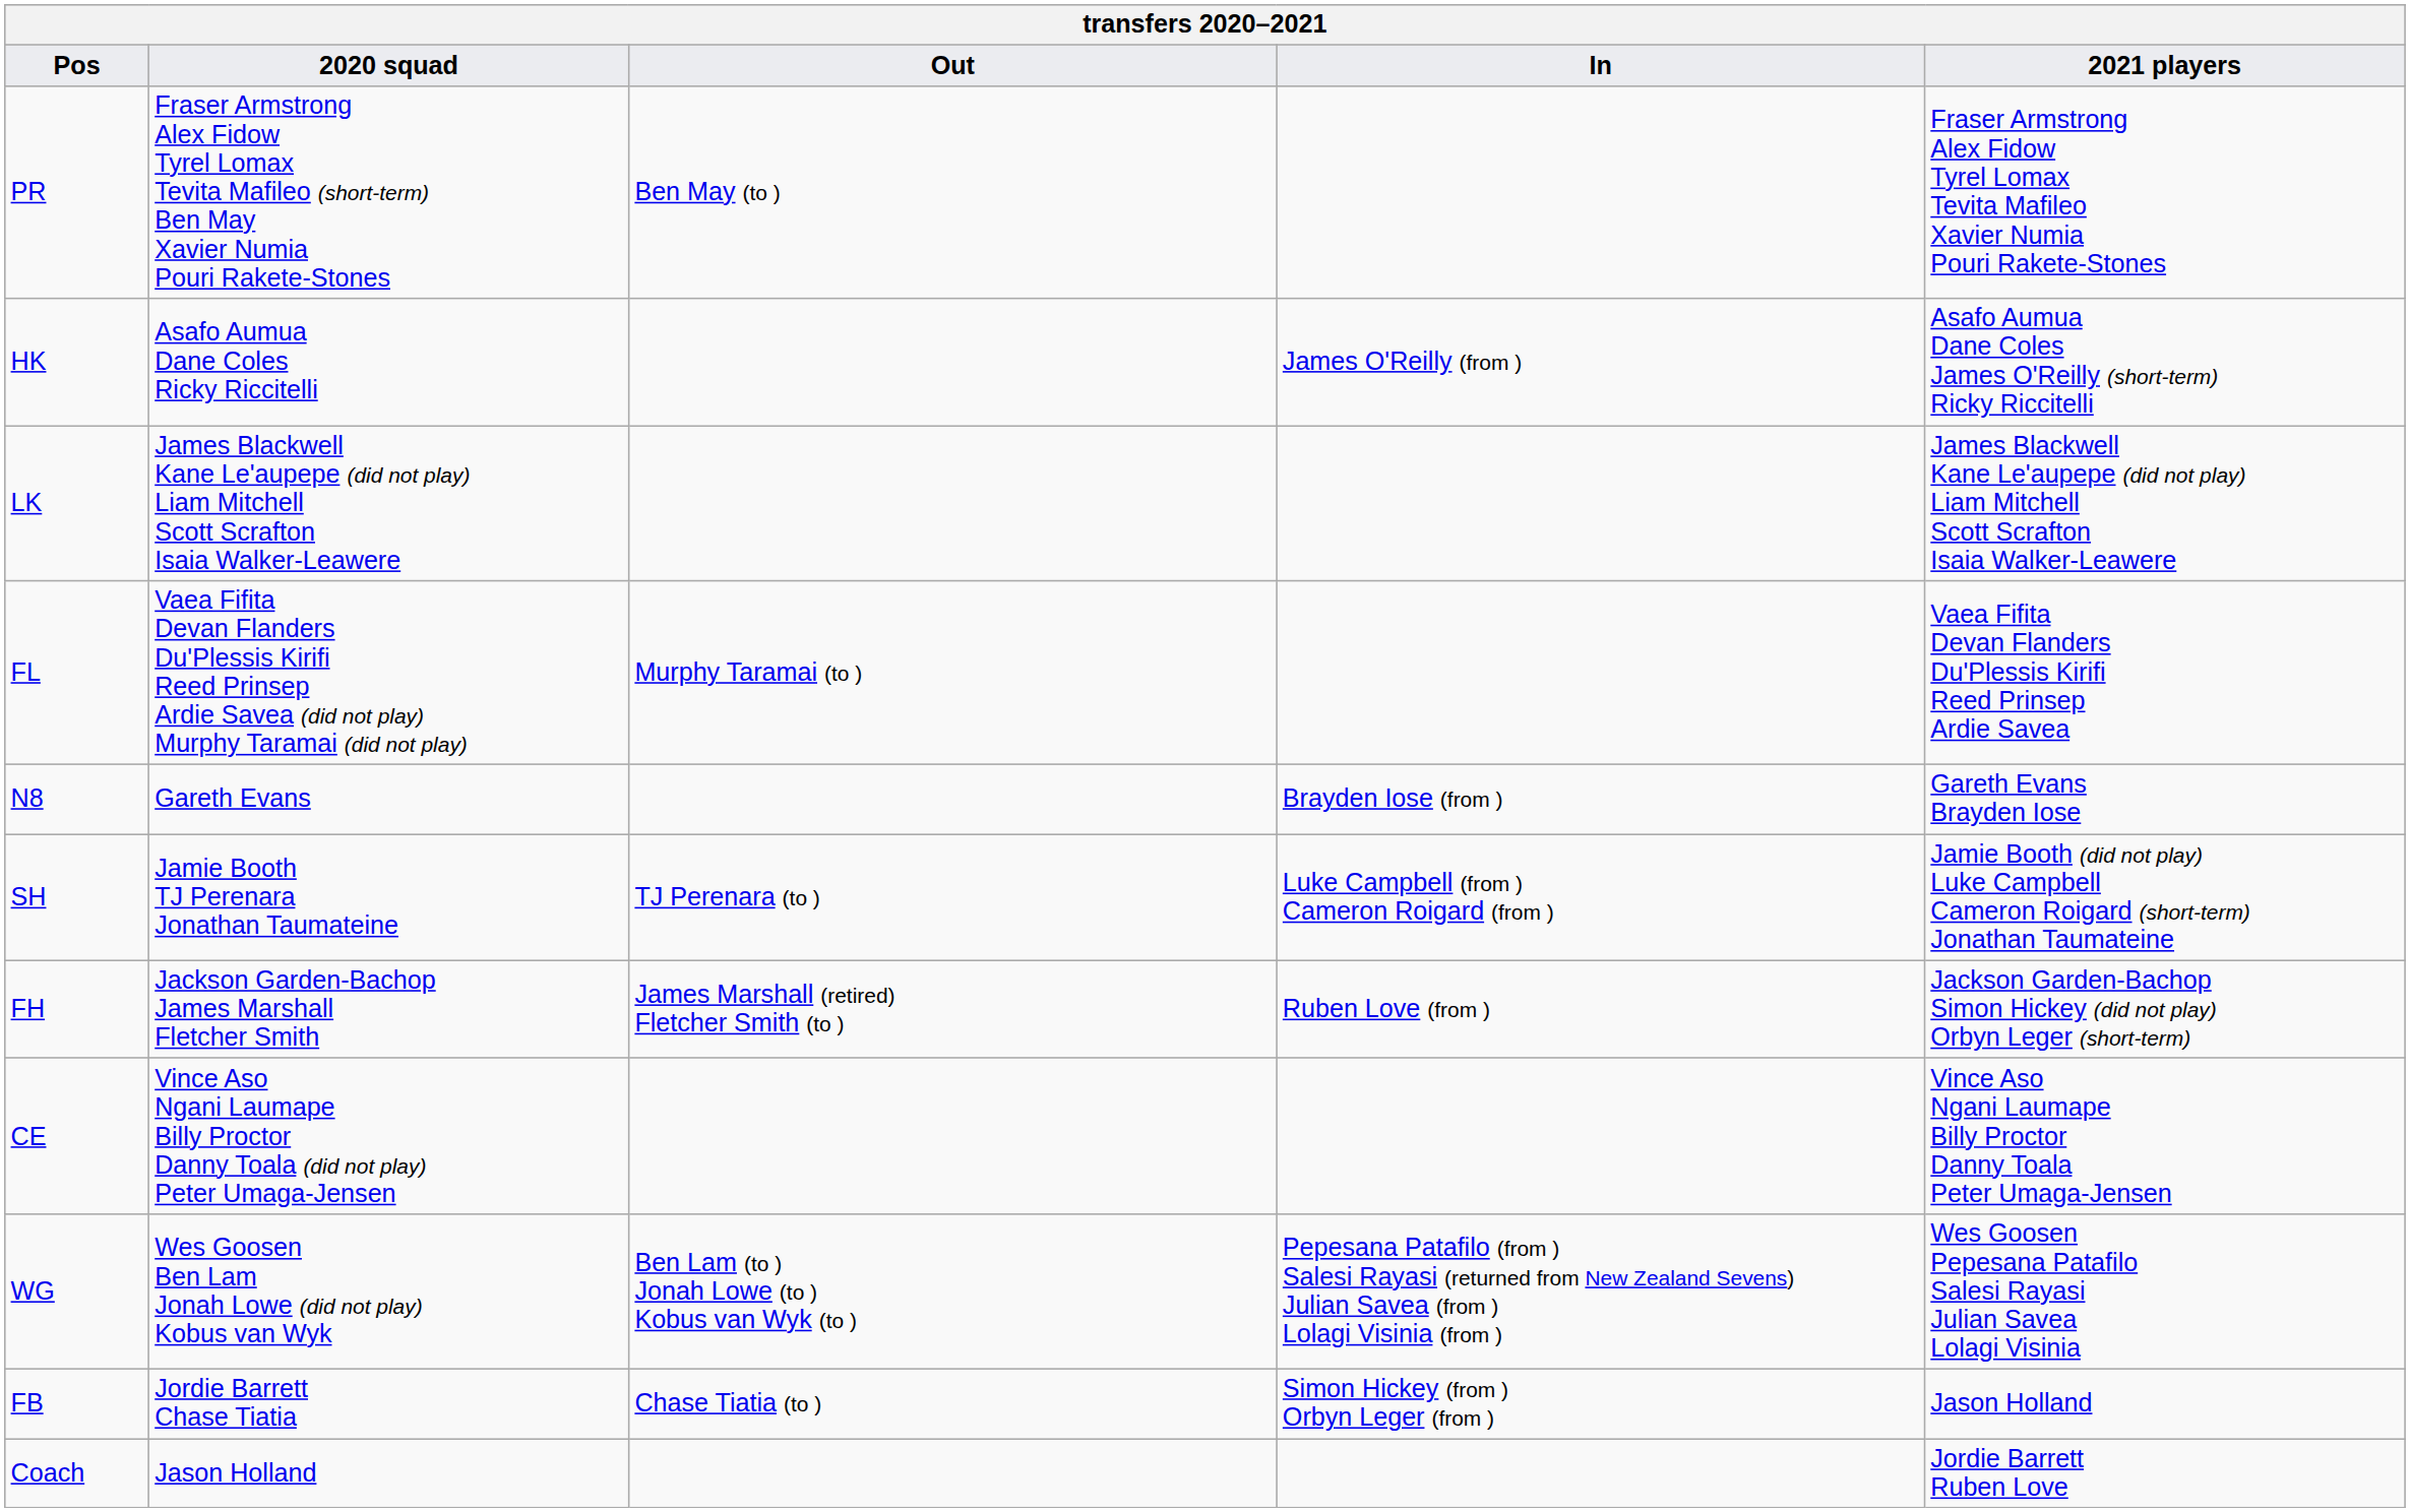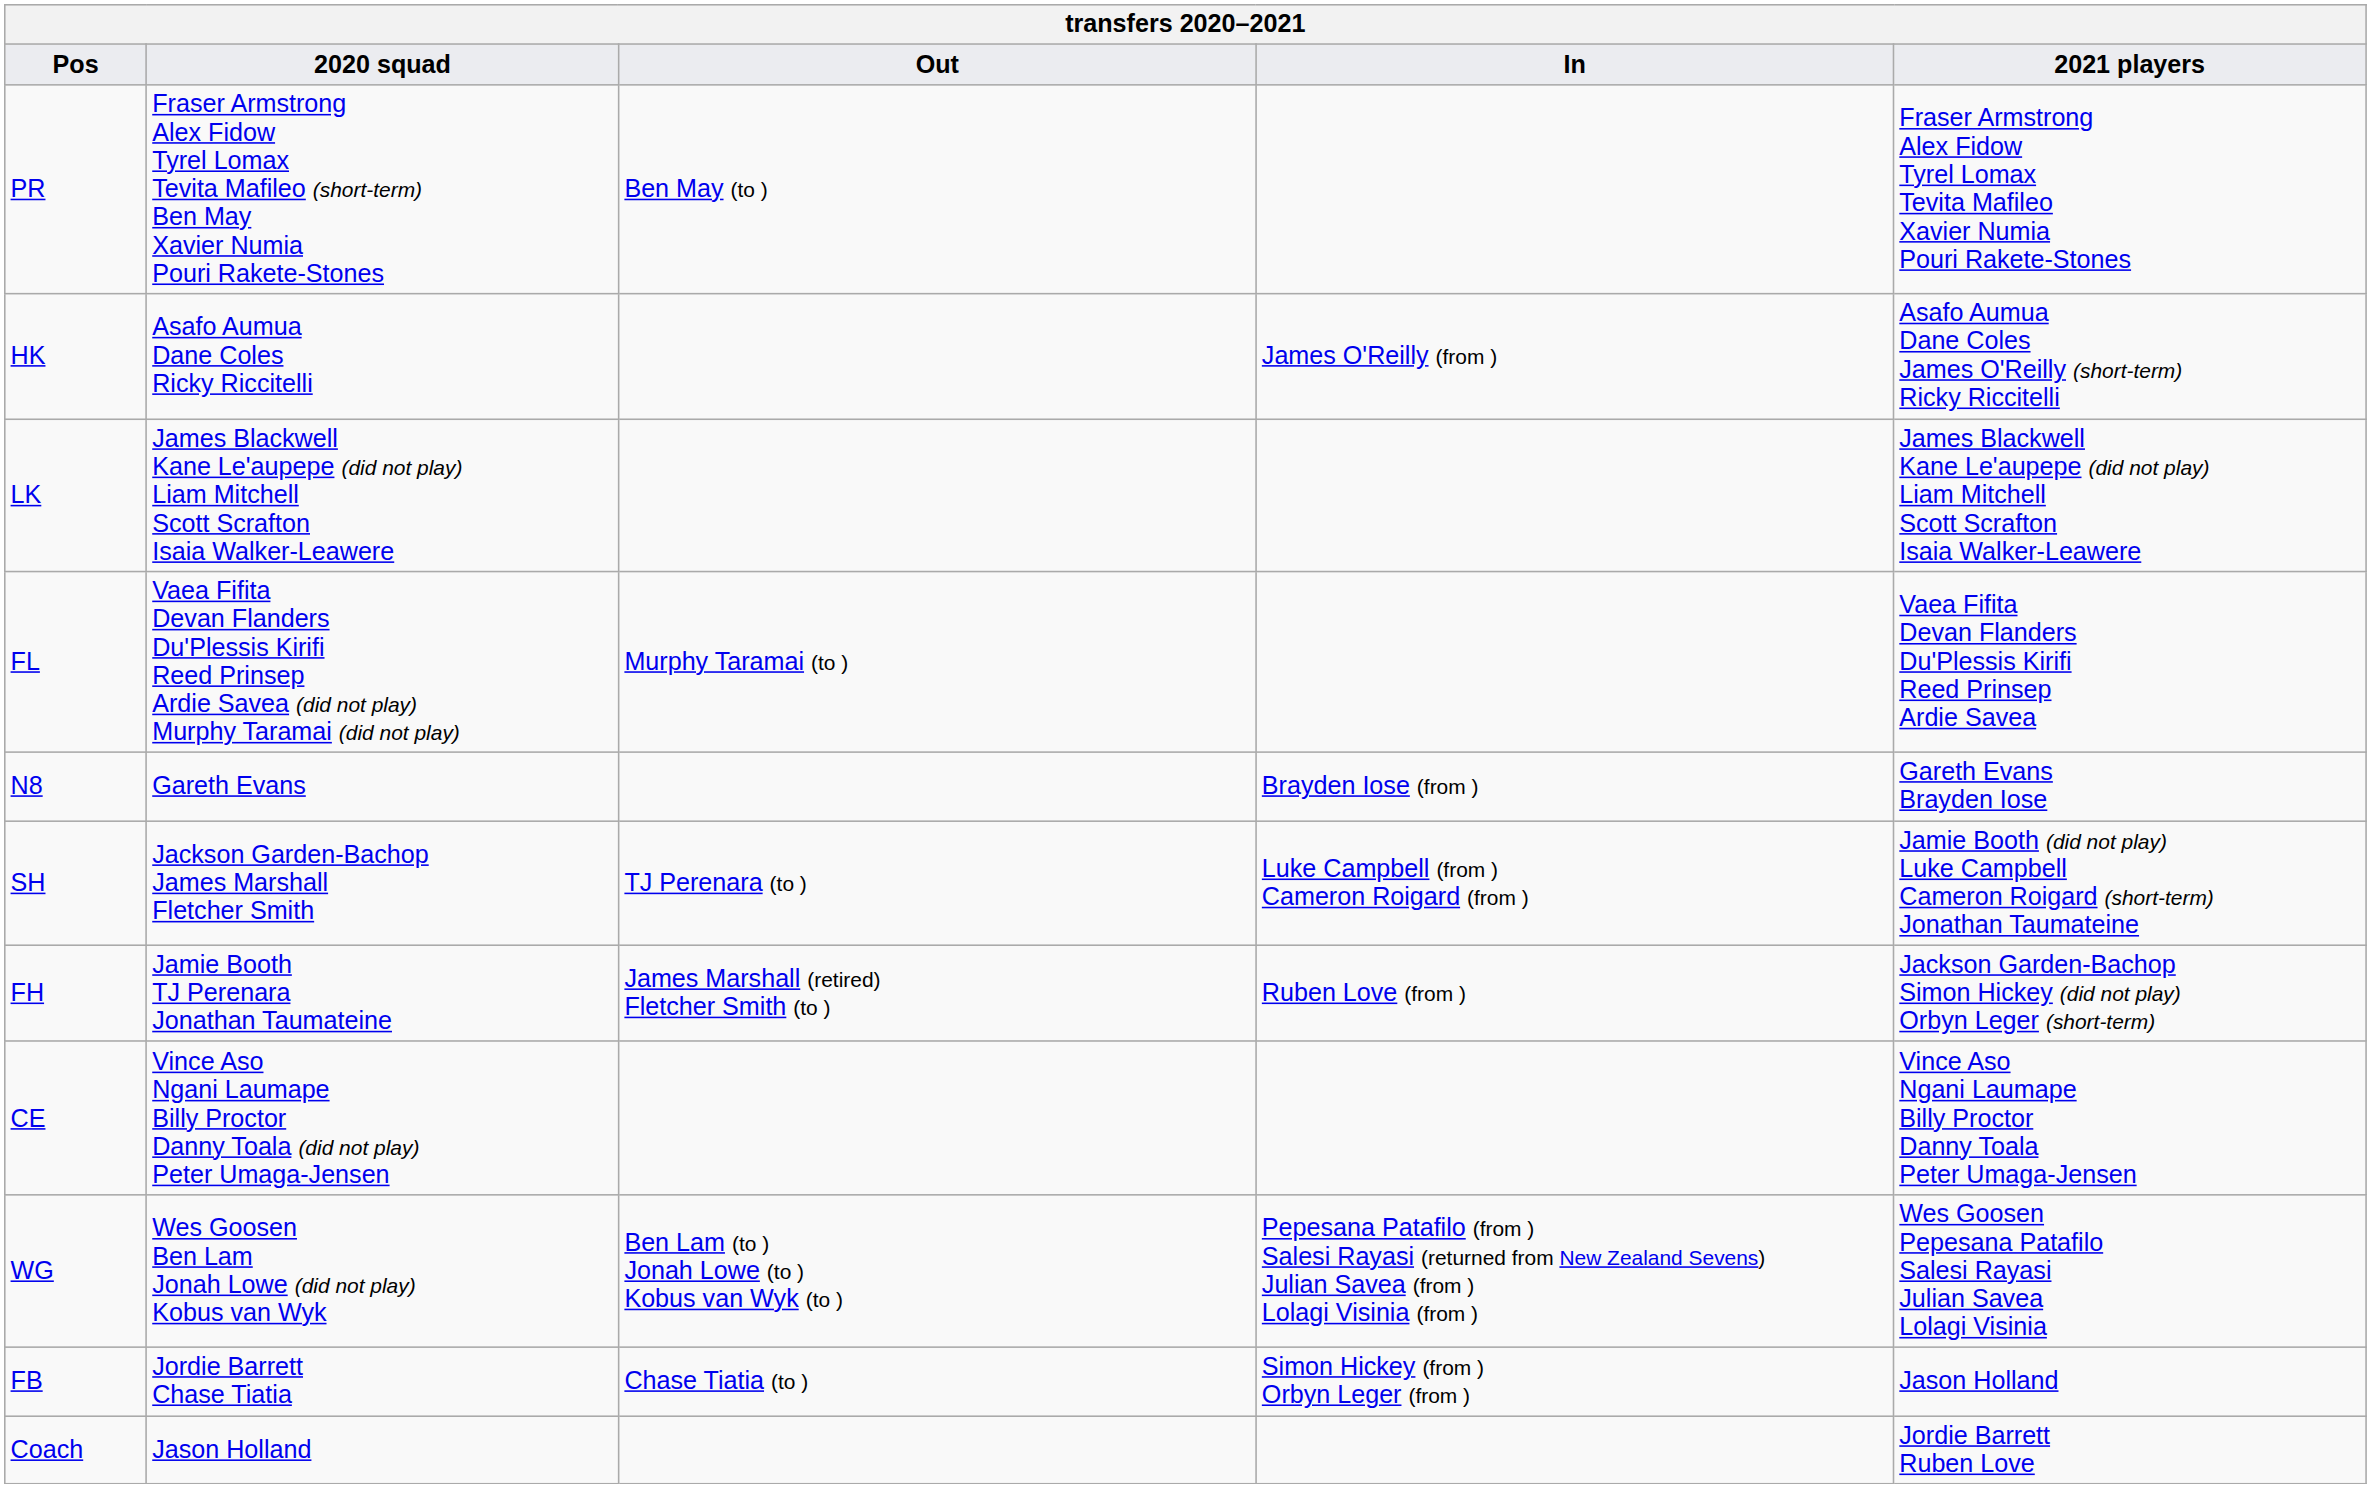 <table class="wikitable" style="text-align: left; width:95%">
 <tr>
 <th colspan="100%"> transfers 2020–2021</th>
 </tr>
 <tr>
 <th style="background:#ebecf0; width:6%;">Pos</th>
 <th style="background:#ebecf0; width:20%;">2020 squad</th>
 <th style="background:#ebecf0; width:27%;">Out</th>
 <th style="background:#ebecf0; width:27%;">In</th>
 <th style="background:#ebecf0; width:20%;">2021 players</th>
 </tr>
 <tr>
 <td><a href='#'>PR</a></td>
 <td> <a href='#'>Fraser Armstrong</a> <br> <a href='#'>Alex Fidow</a> <br> <a href='#'>Tyrel Lomax</a> <br> <a href='#'>Tevita Mafileo</a> <small><em>(short-term)</em></small> <br> <a href='#'>Ben May</a> <br> <a href='#'>Xavier Numia</a> <br> <a href='#'>Pouri Rakete-Stones</a></td>
 <td>  <a href='#'>Ben May</a> <small>(to )</small></td>
 <td></td>
 <td> <a href='#'>Fraser Armstrong</a> <br> <a href='#'>Alex Fidow</a> <br> <a href='#'>Tyrel Lomax</a> <br> <a href='#'>Tevita Mafileo</a> <br> <a href='#'>Xavier Numia</a> <br> <a href='#'>Pouri Rakete-Stones</a></td>
 </tr>
 <tr>
 <td><a href='#'>HK</a></td>
 <td> <a href='#'>Asafo Aumua</a> <br> <a href='#'>Dane Coles</a> <br> <a href='#'>Ricky Riccitelli</a></td>
 <td></td>
 <td>  <a href='#'>James O'Reilly</a> <small>(from )</small></td>
 <td> <a href='#'>Asafo Aumua</a> <br> <a href='#'>Dane Coles</a> <br> <a href='#'>James O'Reilly</a> <small><em>(short-term)</em></small> <br> <a href='#'>Ricky Riccitelli</a></td>
 </tr>
 <tr>
 <td><a href='#'>LK</a></td>
 <td> <a href='#'>James Blackwell</a> <br> <a href='#'>Kane Le'aupepe</a> <small><em>(did not play)</em></small> <br> <a href='#'>Liam Mitchell</a> <br> <a href='#'>Scott Scrafton</a> <br> <a href='#'>Isaia Walker-Leawere</a></td>
 <td></td>
 <td></td>
 <td> <a href='#'>James Blackwell</a> <br> <a href='#'>Kane Le'aupepe</a> <small><em>(did not play)</em></small> <br> <a href='#'>Liam Mitchell</a> <br> <a href='#'>Scott Scrafton</a> <br> <a href='#'>Isaia Walker-Leawere</a></td>
 </tr>
 <tr>
 <td><a href='#'>FL</a></td>
 <td> <a href='#'>Vaea Fifita</a> <br> <a href='#'>Devan Flanders</a> <br> <a href='#'>Du'Plessis Kirifi</a> <br> <a href='#'>Reed Prinsep</a> <br> <a href='#'>Ardie Savea</a> <small><em>(did not play)</em></small> <br> <a href='#'>Murphy Taramai</a> <small><em>(did not play)</em></small></td>
 <td>  <a href='#'>Murphy Taramai</a> <small>(to )</small></td>
 <td></td>
 <td> <a href='#'>Vaea Fifita</a> <br> <a href='#'>Devan Flanders</a> <br> <a href='#'>Du'Plessis Kirifi</a> <br> <a href='#'>Reed Prinsep</a> <br> <a href='#'>Ardie Savea</a></td>
 </tr>
 <tr>
 <td><a href='#'>N8</a></td>
 <td> <a href='#'>Gareth Evans</a></td>
 <td></td>
 <td>  <a href='#'>Brayden Iose</a> <small>(from )</small></td>
 <td> <a href='#'>Gareth Evans</a> <br> <a href='#'>Brayden Iose</a></td>
 </tr>
 <tr>
 <td><a href='#'>SH</a></td>
-<td> <a href='#'>Jamie Booth</a> <br> <a href='#'>TJ Perenara</a> <br> <a href='#'>Jonathan Taumateine</a></td>
+<td> <a href='#'>Jackson Garden-Bachop</a> <br> <a href='#'>James Marshall</a> <br> <a href='#'>Fletcher Smith</a></td>
 <td>  <a href='#'>TJ Perenara</a> <small>(to )</small></td>
 <td>  <a href='#'>Luke Campbell</a> <small>(from )</small> <br>  <a href='#'>Cameron Roigard</a> <small>(from )</small></td>
 <td> <a href='#'>Jamie Booth</a> <small><em>(did not play)</em></small> <br> <a href='#'>Luke Campbell</a> <br> <a href='#'>Cameron Roigard</a> <small><em>(short-term)</em></small> <br> <a href='#'>Jonathan Taumateine</a></td>
 </tr>
 <tr>
 <td><a href='#'>FH</a></td>
-<td> <a href='#'>Jackson Garden-Bachop</a> <br> <a href='#'>James Marshall</a> <br> <a href='#'>Fletcher Smith</a></td>
+<td> <a href='#'>Jamie Booth</a> <br> <a href='#'>TJ Perenara</a> <br> <a href='#'>Jonathan Taumateine</a></td>
 <td>  <a href='#'>James Marshall</a> <small>(retired)</small> <br>  <a href='#'>Fletcher Smith</a> <small>(to )</small></td>
 <td>  <a href='#'>Ruben Love</a> <small>(from )</small></td>
 <td> <a href='#'>Jackson Garden-Bachop</a> <br> <a href='#'>Simon Hickey</a> <small><em>(did not play)</em></small> <br> <a href='#'>Orbyn Leger</a> <small><em>(short-term)</em></small></td>
 </tr>
 <tr>
 <td><a href='#'>CE</a></td>
 <td> <a href='#'>Vince Aso</a> <br> <a href='#'>Ngani Laumape</a> <br> <a href='#'>Billy Proctor</a> <br> <a href='#'>Danny Toala</a> <small><em>(did not play)</em></small> <br> <a href='#'>Peter Umaga-Jensen</a></td>
 <td></td>
 <td></td>
 <td> <a href='#'>Vince Aso</a> <br> <a href='#'>Ngani Laumape</a> <br> <a href='#'>Billy Proctor</a> <br> <a href='#'>Danny Toala</a> <br> <a href='#'>Peter Umaga-Jensen</a></td>
 </tr>
 <tr>
 <td><a href='#'>WG</a></td>
 <td> <a href='#'>Wes Goosen</a> <br> <a href='#'>Ben Lam</a> <br> <a href='#'>Jonah Lowe</a> <small><em>(did not play)</em></small> <br> <a href='#'>Kobus van Wyk</a></td>
 <td>  <a href='#'>Ben Lam</a> <small>(to )</small> <br>  <a href='#'>Jonah Lowe</a> <small>(to )</small> <br>  <a href='#'>Kobus van Wyk</a> <small>(to )</small></td>
 <td>  <a href='#'>Pepesana Patafilo</a> <small>(from )</small> <br>  <a href='#'>Salesi Rayasi</a> <small>(returned from <a href='#'>New Zealand Sevens</a>)</small> <br>  <a href='#'>Julian Savea</a> <small>(from )</small> <br>  <a href='#'>Lolagi Visinia</a> <small>(from )</small></td>
 <td> <a href='#'>Wes Goosen</a> <br> <a href='#'>Pepesana Patafilo</a> <br> <a href='#'>Salesi Rayasi</a> <br> <a href='#'>Julian Savea</a> <br> <a href='#'>Lolagi Visinia</a></td>
 </tr>
 <tr>
 <td><a href='#'>FB</a></td>
 <td> <a href='#'>Jordie Barrett</a> <br> <a href='#'>Chase Tiatia</a></td>
 <td>  <a href='#'>Chase Tiatia</a> <small>(to )</small></td>
 <td>  <a href='#'>Simon Hickey</a> <small>(from )</small> <br>  <a href='#'>Orbyn Leger</a> <small>(from )</small></td>
 <td> <a href='#'>Jason Holland</a></td>
 </tr>
 <tr>
 <td><a href='#'>Coach</a></td>
 <td> <a href='#'>Jason Holland</a></td>
 <td></td>
 <td></td>
 <td> <a href='#'>Jordie Barrett</a> <br> <a href='#'>Ruben Love</a></td>
 </tr>
 </table>
